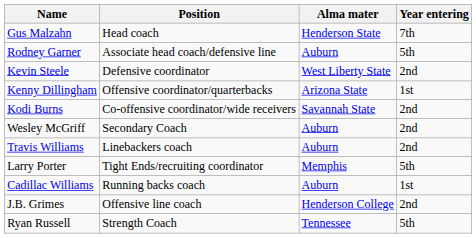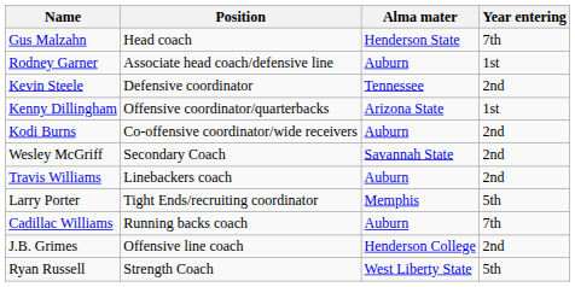 <table class="wikitable">
 <tr>
 <th>Name</th>
 <th>Position</th>
 <th>Alma mater</th>
 <th>Year entering</th>
 </tr>
 <tr>
 <td><a href='#'>Gus Malzahn</a></td>
 <td>Head coach</td>
 <td><a href='#'>Henderson State</a></td>
 <td>7th</td>
 </tr>
 <tr>
 <td><a href='#'>Rodney Garner</a></td>
 <td Associate head coach/defensive line coach>Associate head coach/defensive line</td>
 <td><a href='#'>Auburn</a></td>
-<td>5th</td>
+<td>1st</td>
 </tr>
 <tr>
 <td><a href='#'>Kevin Steele</a></td>
 <td>Defensive coordinator</td>
-<td><a href='#'>West Liberty State</a></td>
+<td><a href='#'>Tennessee</a></td>
 <td>2nd</td>
 </tr>
 <tr>
 <td><a href='#'>Kenny Dillingham</a></td>
 <td>Offensive coordinator/quarterbacks</td>
 <td><a href='#'>Arizona State</a></td>
 <td>1st</td>
 </tr>
 <tr>
 <td><a href='#'>Kodi Burns</a></td>
 <td>Co-offensive coordinator/wide receivers</td>
-<td><a href='#'>Savannah State</a></td>
+<td><a href='#'>Auburn</a></td>
 <td>2nd</td>
 </tr>
 <tr>
 <td>Wesley McGriff</td>
 <td>Secondary Coach</td>
-<td><a href='#'>Auburn</a></td>
+<td><a href='#'>Savannah State</a></td>
 <td>2nd</td>
 </tr>
 <tr>
 <td><a href='#'>Travis Williams</a></td>
 <td>Linebackers coach</td>
 <td><a href='#'>Auburn</a></td>
 <td>2nd</td>
 </tr>
 <tr>
 <td>Larry Porter</td>
 <td>Tight Ends/recruiting coordinator</td>
 <td><a href='#'>Memphis</a></td>
 <td>5th</td>
 </tr>
 <tr>
 <td><a href='#'>Cadillac Williams</a></td>
 <td>Running backs coach</td>
 <td><a href='#'>Auburn</a></td>
-<td>1st</td>
+<td>7th</td>
 </tr>
 <tr>
 <td>J.B. Grimes</td>
 <td>Offensive line coach</td>
 <td><a href='#'>Henderson College</a></td>
 <td>2nd</td>
 </tr>
 <tr>
 <td>Ryan Russell</td>
 <td>Strength Coach</td>
-<td><a href='#'>Tennessee</a></td>
+<td><a href='#'>West Liberty State</a></td>
 <td>5th</td>
 </tr>
 </table>
